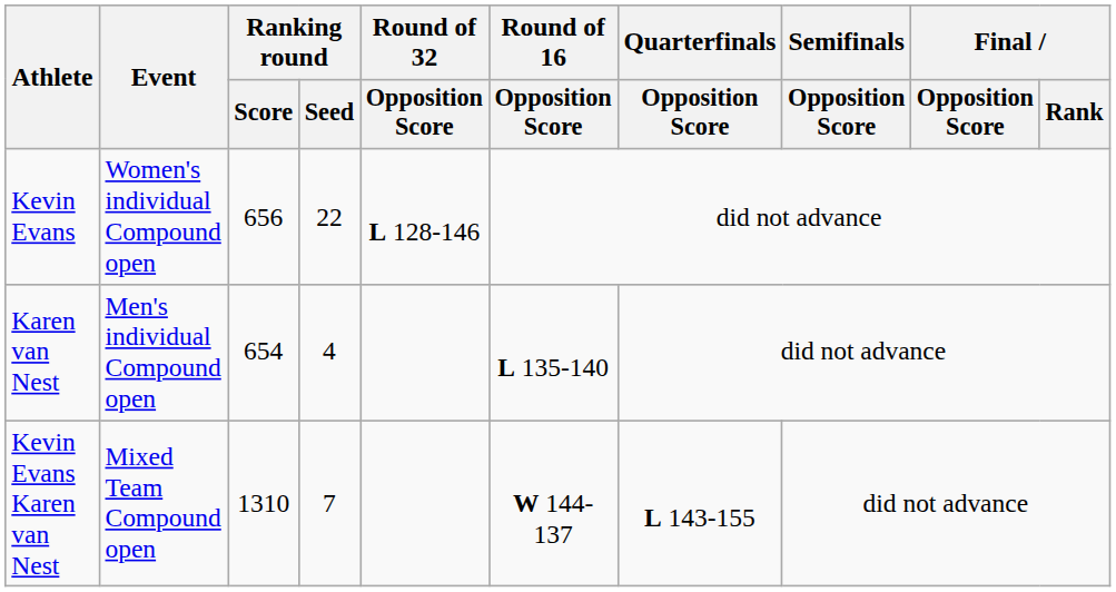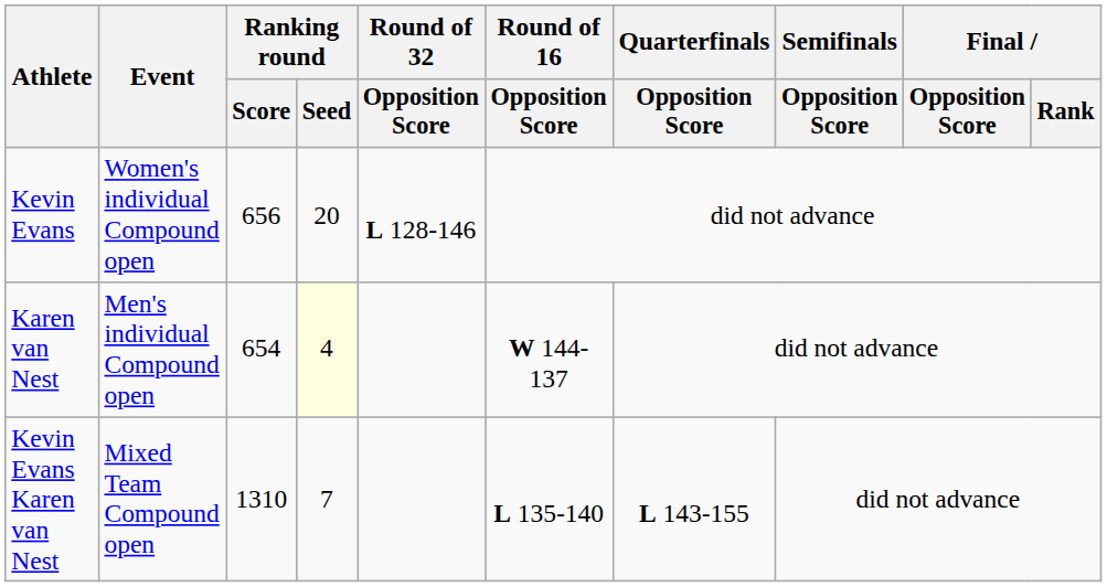 <table class="wikitable" style="font-size:90%">
 <tr>
 <th rowspan=2>Athlete</th>
 <th rowspan=2>Event</th>
 <th colspan="2">Ranking round</th>
 <th>Round of 32</th>
 <th>Round of 16</th>
 <th>Quarterfinals</th>
 <th>Semifinals</th>
 <th colspan="2">Final / </th>
 </tr>
 <tr style="font-size:95%">
 <th>Score</th>
 <th>Seed</th>
 <th>Opposition<br>Score</th>
 <th>Opposition<br>Score</th>
 <th>Opposition<br>Score</th>
 <th>Opposition<br>Score</th>
 <th>Opposition<br>Score</th>
 <th>Rank</th>
 </tr>
 <tr align=center>
 <td align=left><a href='#'>Kevin Evans</a></td>
 <td align=left><a href='#'>Women's individual Compound open</a></td>
 <td>656</td>
-<td>22</td>
+<td>20</td>
 <td><br><strong>L</strong> 128-146</td>
 <td colspan=5>did not advance</td>
 </tr>
 <tr align=center>
 <td align=left><a href='#'>Karen van Nest</a></td>
 <td align=left><a href='#'>Men's individual Compound open</a></td>
 <td>654</td>
-<td>4</td>
+<td style="background: lightyellow;">4</td>
 <td></td>
-<td><br><strong>L</strong> 135-140</td>
+<td><br> <strong>W</strong> 144-137</td>
 <td colspan=4>did not advance</td>
 </tr>
 <tr align=center>
 <td align=left><a href='#'>Kevin Evans</a><br><a href='#'>Karen van Nest</a></td>
 <td align=left><a href='#'>Mixed Team Compound open</a></td>
 <td>1310</td>
 <td>7</td>
 <td></td>
-<td><br> <strong>W</strong> 144-137</td>
+<td><br><strong>L</strong> 135-140</td>
 <td><br> <strong>L</strong> 143-155</td>
 <td colspan=3>did not advance</td>
 </tr>
 </table>
